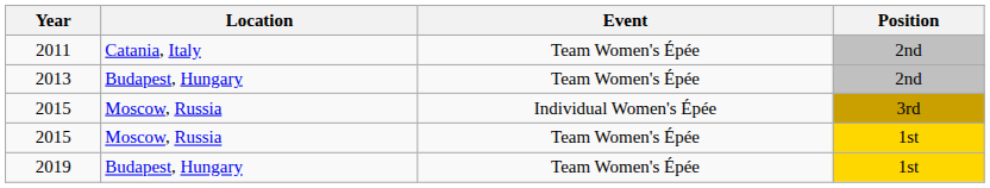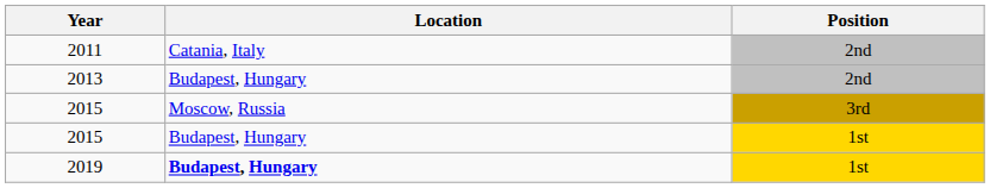 <table class="wikitable" width="50%" style="font-size:90%; text-align:center;">
 <tr>
 <th>Year</th>
 <th>Location</th>
-<th>Event</th>
 <th>Position</th>
 </tr>
 <tr>
 <td>2011</td>
 <td rowspan="1" align="left"> <a href='#'>Catania</a>, <a href='#'>Italy</a></td>
-<td>Team Women's Épée</td>
 <td bgcolor="silver">2nd</td>
 </tr>
 <tr>
 <td>2013</td>
 <td rowspan="1" align="left"> <a href='#'>Budapest</a>, <a href='#'>Hungary</a></td>
-<td>Team Women's Épée</td>
 <td bgcolor="silver">2nd</td>
 </tr>
 <tr>
 <td>2015</td>
 <td rowspan="1" align="left"> <a href='#'>Moscow</a>, <a href='#'>Russia</a></td>
-<td>Individual Women's Épée</td>
 <td bgcolor="caramel">3rd</td>
 </tr>
 <tr>
 <td>2015</td>
-<td rowspan="1" align="left"> <a href='#'>Moscow</a>, <a href='#'>Russia</a></td>
-<td>Team Women's Épée</td>
+<td rowspan="1" align="left"> <a href='#'>Budapest</a>, <a href='#'>Hungary</a></td>
 <td bgcolor="gold">1st</td>
 </tr>
 <tr>
 <td>2019</td>
-<td rowspan="1" align="left"> <a href='#'>Budapest</a>, <a href='#'>Hungary</a></td>
-<td>Team Women's Épée</td>
+<td rowspan="1" align="left"><strong> <a href='#'>Budapest</a>, <a href='#'>Hungary</a></strong></td>
 <td bgcolor="gold">1st</td>
 </tr>
 </table>
